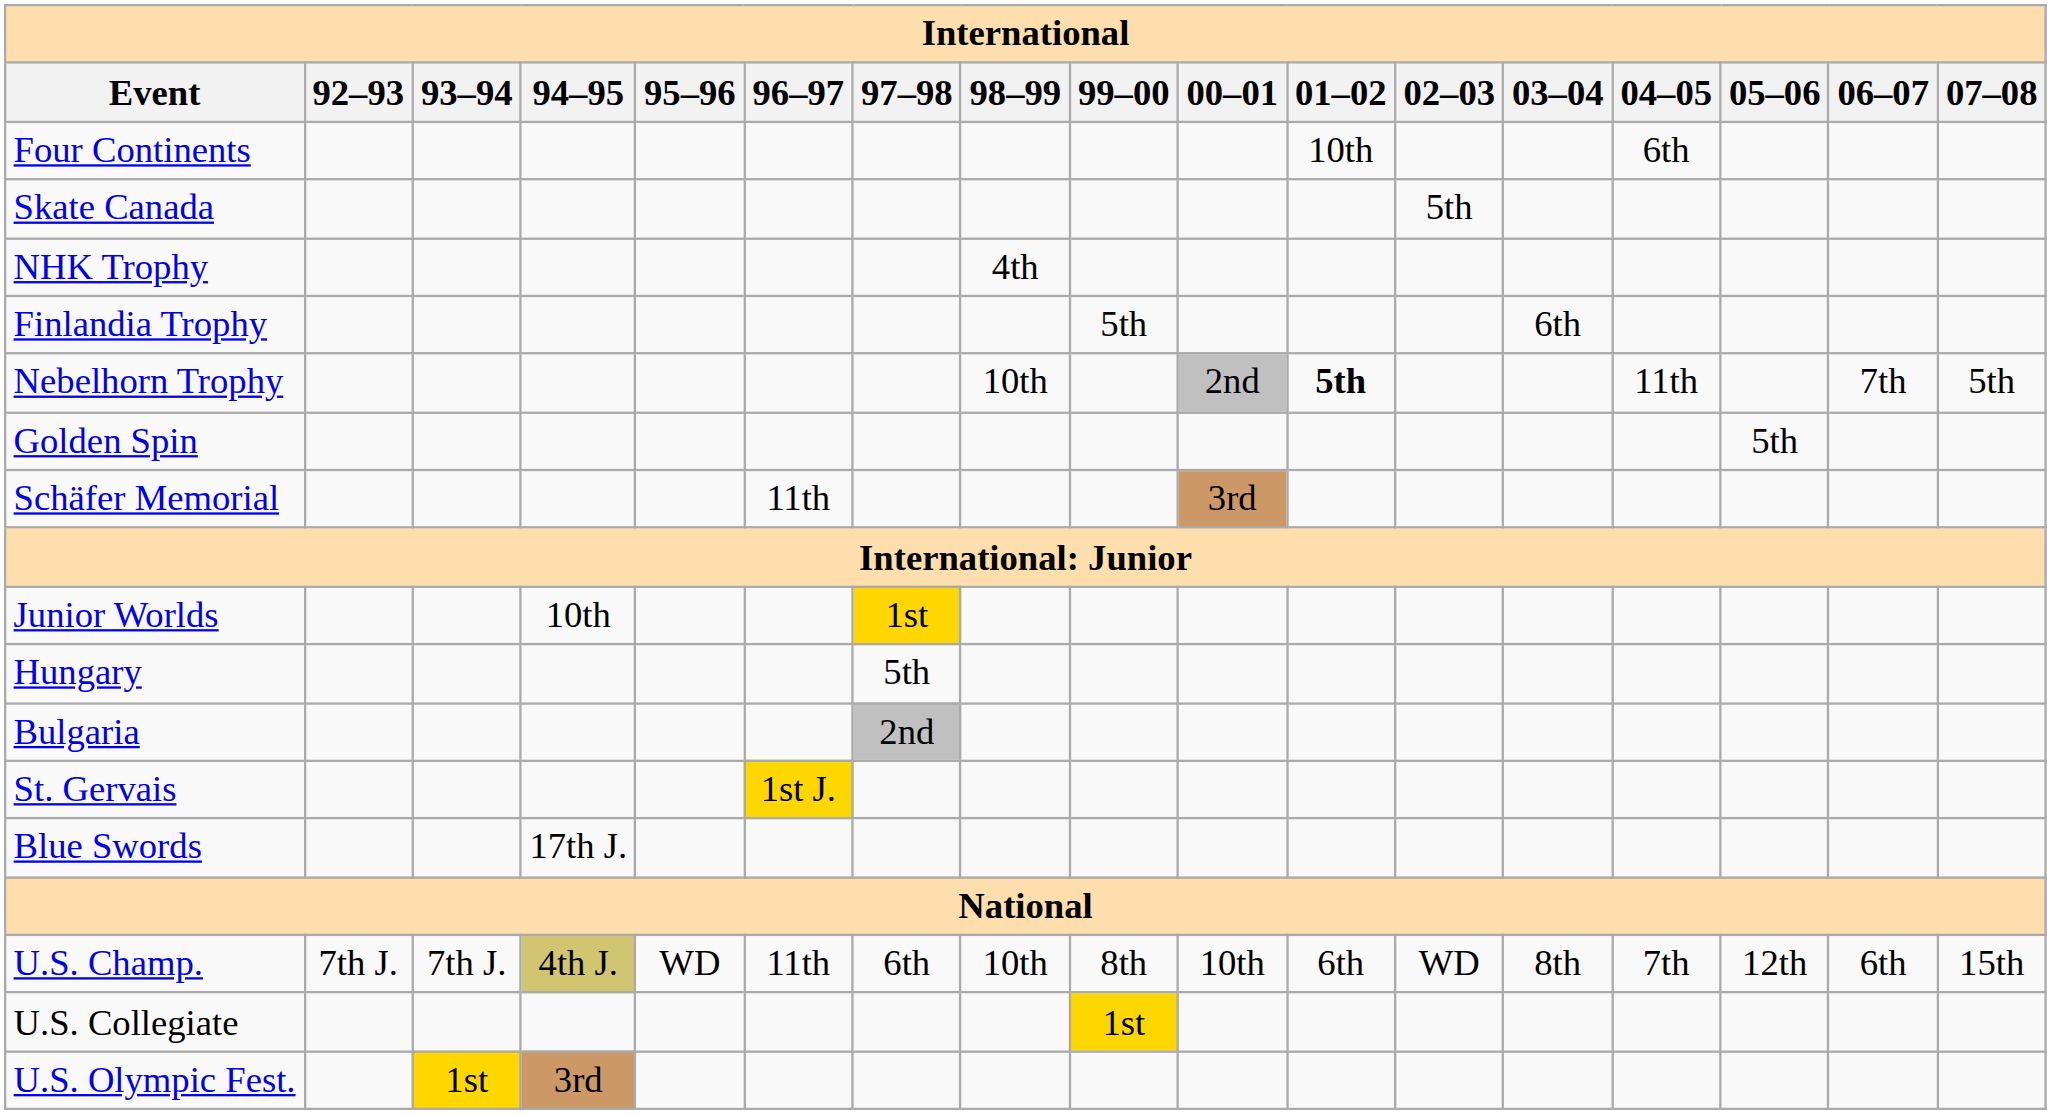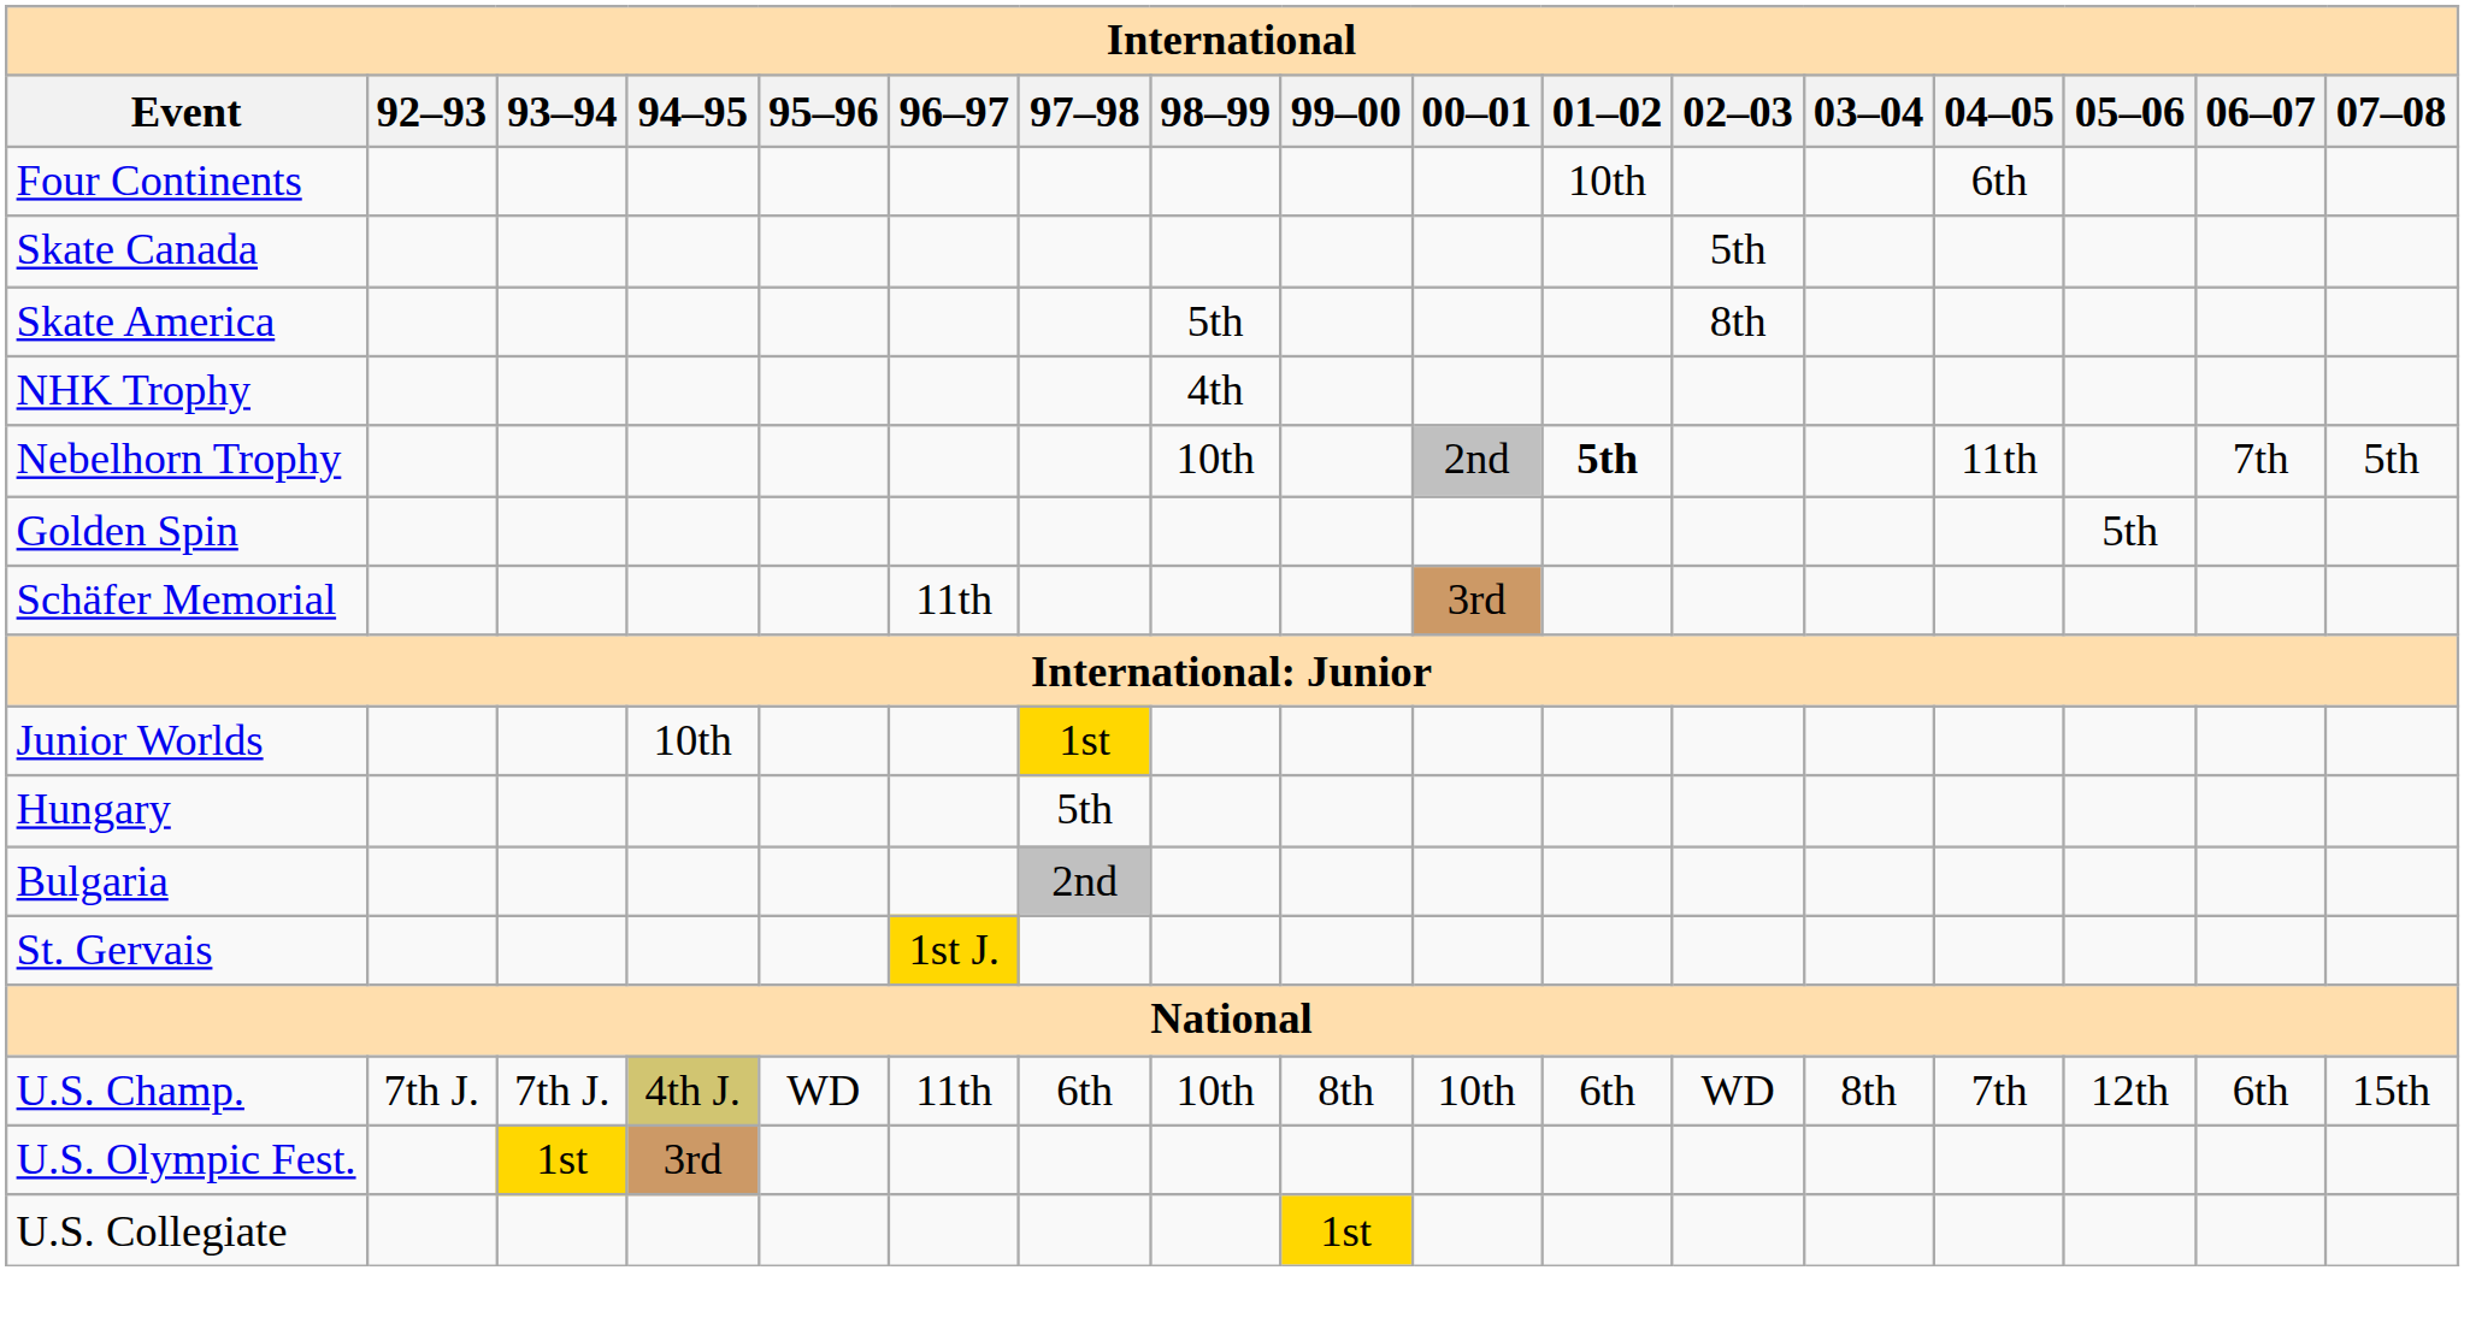 <table class="wikitable" style="text-align:center">
 <tr>
 <th colspan="17" style="background-color: #ffdead; " align="center">International</th>
 </tr>
 <tr>
 <th>Event</th>
 <th>92–93</th>
 <th>93–94</th>
 <th>94–95</th>
 <th>95–96</th>
 <th>96–97</th>
 <th>97–98</th>
 <th>98–99</th>
 <th>99–00</th>
 <th>00–01</th>
 <th>01–02</th>
 <th>02–03</th>
 <th>03–04</th>
 <th>04–05</th>
 <th>05–06</th>
 <th>06–07</th>
 <th>07–08</th>
 </tr>
 <tr>
 <td align=left><a href='#'>Four Continents</a></td>
 <td></td>
 <td></td>
 <td></td>
 <td></td>
 <td></td>
 <td></td>
 <td></td>
 <td></td>
 <td></td>
 <td>10th</td>
 <td></td>
 <td></td>
 <td>6th</td>
 <td></td>
 <td></td>
 <td></td>
 </tr>
 <tr>
 <td align=left> <a href='#'>Skate Canada</a></td>
 <td></td>
 <td></td>
 <td></td>
 <td></td>
 <td></td>
 <td></td>
 <td></td>
 <td></td>
 <td></td>
 <td></td>
 <td>5th</td>
 <td></td>
 <td></td>
 <td></td>
 <td></td>
 <td></td>
 </tr>
 <tr>
+<td align=left> <a href='#'>Skate America</a></td>
+<td></td>
+<td></td>
+<td></td>
+<td></td>
+<td></td>
+<td></td>
+<td>5th</td>
+<td></td>
+<td></td>
+<td></td>
+<td>8th</td>
+<td></td>
+<td></td>
+<td></td>
+<td></td>
+<td></td>
+</tr>
+<tr>
 <td align=left> <a href='#'>NHK Trophy</a></td>
 <td></td>
 <td></td>
 <td></td>
 <td></td>
 <td></td>
 <td></td>
 <td>4th</td>
 <td></td>
 <td></td>
 <td></td>
 <td></td>
 <td></td>
-<td></td>
-<td></td>
-<td></td>
-<td></td>
-</tr>
-<tr>
-<td align=left><a href='#'>Finlandia Trophy</a></td>
-<td></td>
-<td></td>
-<td></td>
-<td></td>
-<td></td>
-<td></td>
-<td></td>
-<td>5th</td>
-<td></td>
-<td></td>
-<td></td>
-<td>6th</td>
 <td></td>
 <td></td>
 <td></td>
 <td></td>
 </tr>
 <tr>
 <td align=left><a href='#'>Nebelhorn Trophy</a></td>
 <td></td>
 <td></td>
 <td></td>
 <td></td>
 <td></td>
 <td></td>
 <td>10th</td>
 <td></td>
 <td bgcolor=silver>2nd</td>
 <td><strong>5th</strong></td>
 <td></td>
 <td></td>
 <td>11th</td>
 <td></td>
 <td>7th</td>
 <td>5th</td>
 </tr>
 <tr>
 <td align=left><a href='#'>Golden Spin</a></td>
 <td></td>
 <td></td>
 <td></td>
 <td></td>
 <td></td>
 <td></td>
 <td></td>
 <td></td>
 <td></td>
 <td></td>
 <td></td>
 <td></td>
 <td></td>
 <td>5th</td>
 <td></td>
 <td></td>
 </tr>
 <tr>
 <td align=left><a href='#'>Schäfer Memorial</a></td>
 <td></td>
 <td></td>
 <td></td>
 <td></td>
 <td>11th</td>
 <td></td>
 <td></td>
 <td></td>
 <td bgcolor=cc9966>3rd</td>
 <td></td>
 <td></td>
 <td></td>
 <td></td>
 <td></td>
 <td></td>
 <td></td>
 </tr>
 <tr>
 <th colspan="17" style="background-color: #ffdead; " align="center">International: Junior</th>
 </tr>
 <tr>
 <td align=left><a href='#'>Junior Worlds</a></td>
 <td></td>
 <td></td>
 <td>10th</td>
 <td></td>
 <td></td>
 <td bgcolor=gold>1st</td>
 <td></td>
 <td></td>
 <td></td>
 <td></td>
 <td></td>
 <td></td>
 <td></td>
 <td></td>
 <td></td>
 <td></td>
 </tr>
 <tr>
 <td align=left> <a href='#'>Hungary</a></td>
 <td></td>
 <td></td>
 <td></td>
 <td></td>
 <td></td>
 <td>5th</td>
 <td></td>
 <td></td>
 <td></td>
 <td></td>
 <td></td>
 <td></td>
 <td></td>
 <td></td>
 <td></td>
 <td></td>
 </tr>
 <tr>
 <td align=left> <a href='#'>Bulgaria</a></td>
 <td></td>
 <td></td>
 <td></td>
 <td></td>
 <td></td>
 <td bgcolor=silver>2nd</td>
 <td></td>
 <td></td>
 <td></td>
 <td></td>
 <td></td>
 <td></td>
 <td></td>
 <td></td>
 <td></td>
 <td></td>
 </tr>
 <tr>
 <td align=left><a href='#'>St. Gervais</a></td>
 <td></td>
 <td></td>
 <td></td>
 <td></td>
 <td bgcolor=gold>1st J.</td>
 <td></td>
 <td></td>
 <td></td>
 <td></td>
 <td></td>
 <td></td>
 <td></td>
 <td></td>
 <td></td>
 <td></td>
 <td></td>
 </tr>
 <tr>
-<td align=left><a href='#'>Blue Swords</a></td>
-<td></td>
-<td></td>
-<td>17th J.</td>
-<td></td>
-<td></td>
-<td></td>
-<td></td>
-<td></td>
-<td></td>
-<td></td>
-<td></td>
-<td></td>
-<td></td>
-<td></td>
-<td></td>
-<td></td>
-</tr>
-<tr>
 <th colspan="17" style="background-color: #ffdead; " align="center">National</th>
 </tr>
 <tr>
 <td align=left><a href='#'>U.S. Champ.</a></td>
 <td>7th J.</td>
 <td>7th J.</td>
 <td bgcolor=d1c571>4th J.</td>
 <td>WD</td>
 <td>11th</td>
 <td>6th</td>
 <td>10th</td>
 <td>8th</td>
 <td>10th</td>
 <td>6th</td>
 <td>WD</td>
 <td>8th</td>
 <td>7th</td>
 <td>12th</td>
 <td>6th</td>
 <td>15th</td>
 </tr>
 <tr>
+<td align=left><a href='#'>U.S. Olympic Fest.</a></td>
+<td></td>
+<td bgcolor=gold>1st</td>
+<td bgcolor=cc9966>3rd</td>
+<td></td>
+<td></td>
+<td></td>
+<td></td>
+<td></td>
+<td></td>
+<td></td>
+<td></td>
+<td></td>
+<td></td>
+<td></td>
+<td></td>
+<td></td>
+</tr>
+<tr>
 <td align=left>U.S. Collegiate</td>
 <td></td>
 <td></td>
 <td></td>
 <td></td>
 <td></td>
 <td></td>
 <td></td>
 <td bgcolor=gold>1st</td>
 <td></td>
 <td></td>
 <td></td>
 <td></td>
 <td></td>
 <td></td>
 <td></td>
 <td></td>
 </tr>
-<tr>
-<td align=left><a href='#'>U.S. Olympic Fest.</a></td>
-<td></td>
-<td bgcolor=gold>1st</td>
-<td bgcolor=cc9966>3rd</td>
-<td></td>
-<td></td>
-<td></td>
-<td></td>
-<td></td>
-<td></td>
-<td></td>
-<td></td>
-<td></td>
-<td></td>
-<td></td>
-<td></td>
-<td></td>
-</tr>
 </table>
